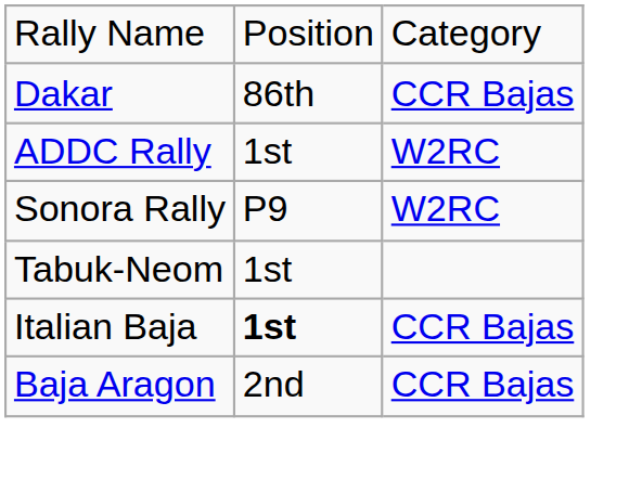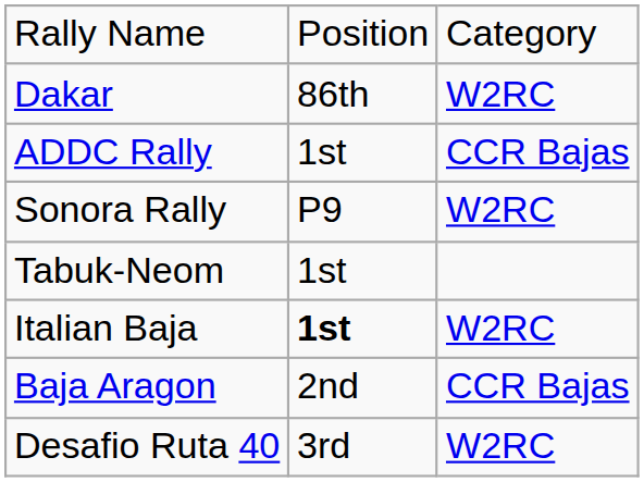 <table class="wikitable">
 <tr>
 <td>Rally Name</td>
 <td>Position</td>
 <td>Category</td>
 </tr>
 <tr>
 <td><a href='#'>Dakar</a> </td>
 <td>86th</td>
-<td><a href='#'>CCR Bajas</a></td>
+<td><a href='#'>W2RC</a></td>
 </tr>
 <tr>
 <td><a href='#'>ADDC Rally</a> </td>
 <td>1st</td>
-<td><a href='#'>W2RC</a></td>
+<td><a href='#'>CCR Bajas</a></td>
 </tr>
 <tr>
 <td>Sonora Rally </td>
 <td>P9</td>
 <td><a href='#'>W2RC</a></td>
 </tr>
 <tr>
 <td>Tabuk-Neom</td>
 <td>1st</td>
 <td></td>
 </tr>
 <tr>
 <td>Italian Baja </td>
 <td><strong>1st</strong></td>
-<td><a href='#'>CCR Bajas</a></td>
+<td><a href='#'>W2RC</a></td>
 </tr>
 <tr>
 <td><a href='#'>Baja Aragon</a> </td>
 <td>2nd</td>
 <td><a href='#'>CCR Bajas</a></td>
 </tr>
+<tr>
+<td>Desafio Ruta <a href='#'>40</a> </td>
+<td>3rd</td>
+<td><a href='#'>W2RC</a></td>
+</tr>
 </table>
